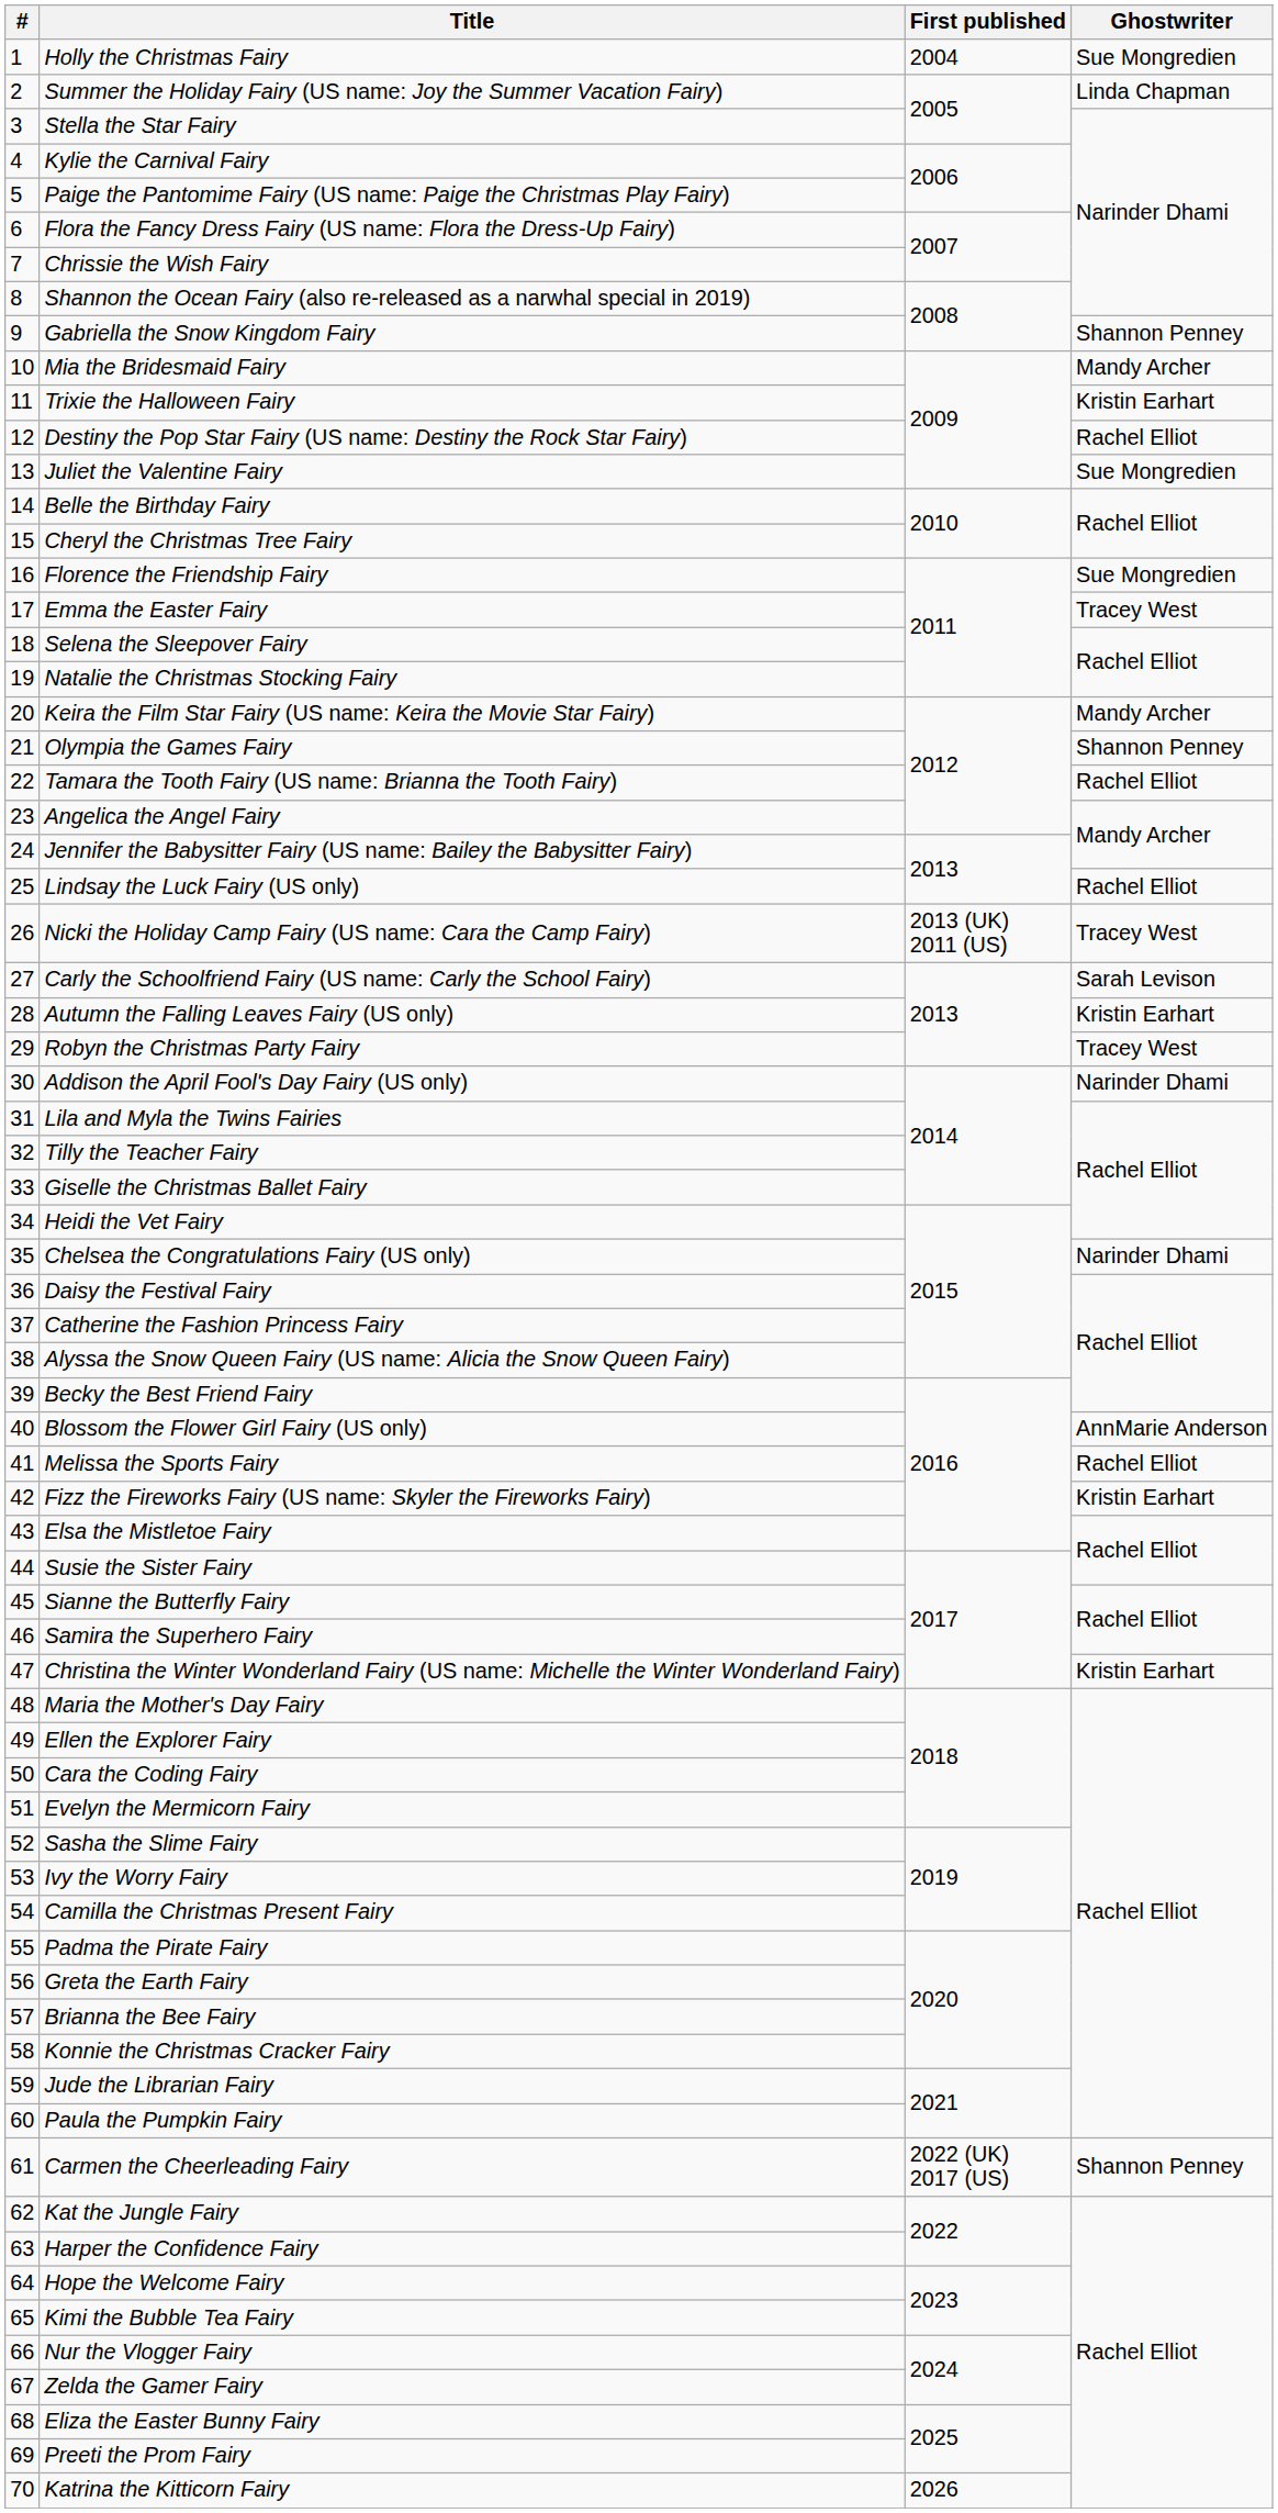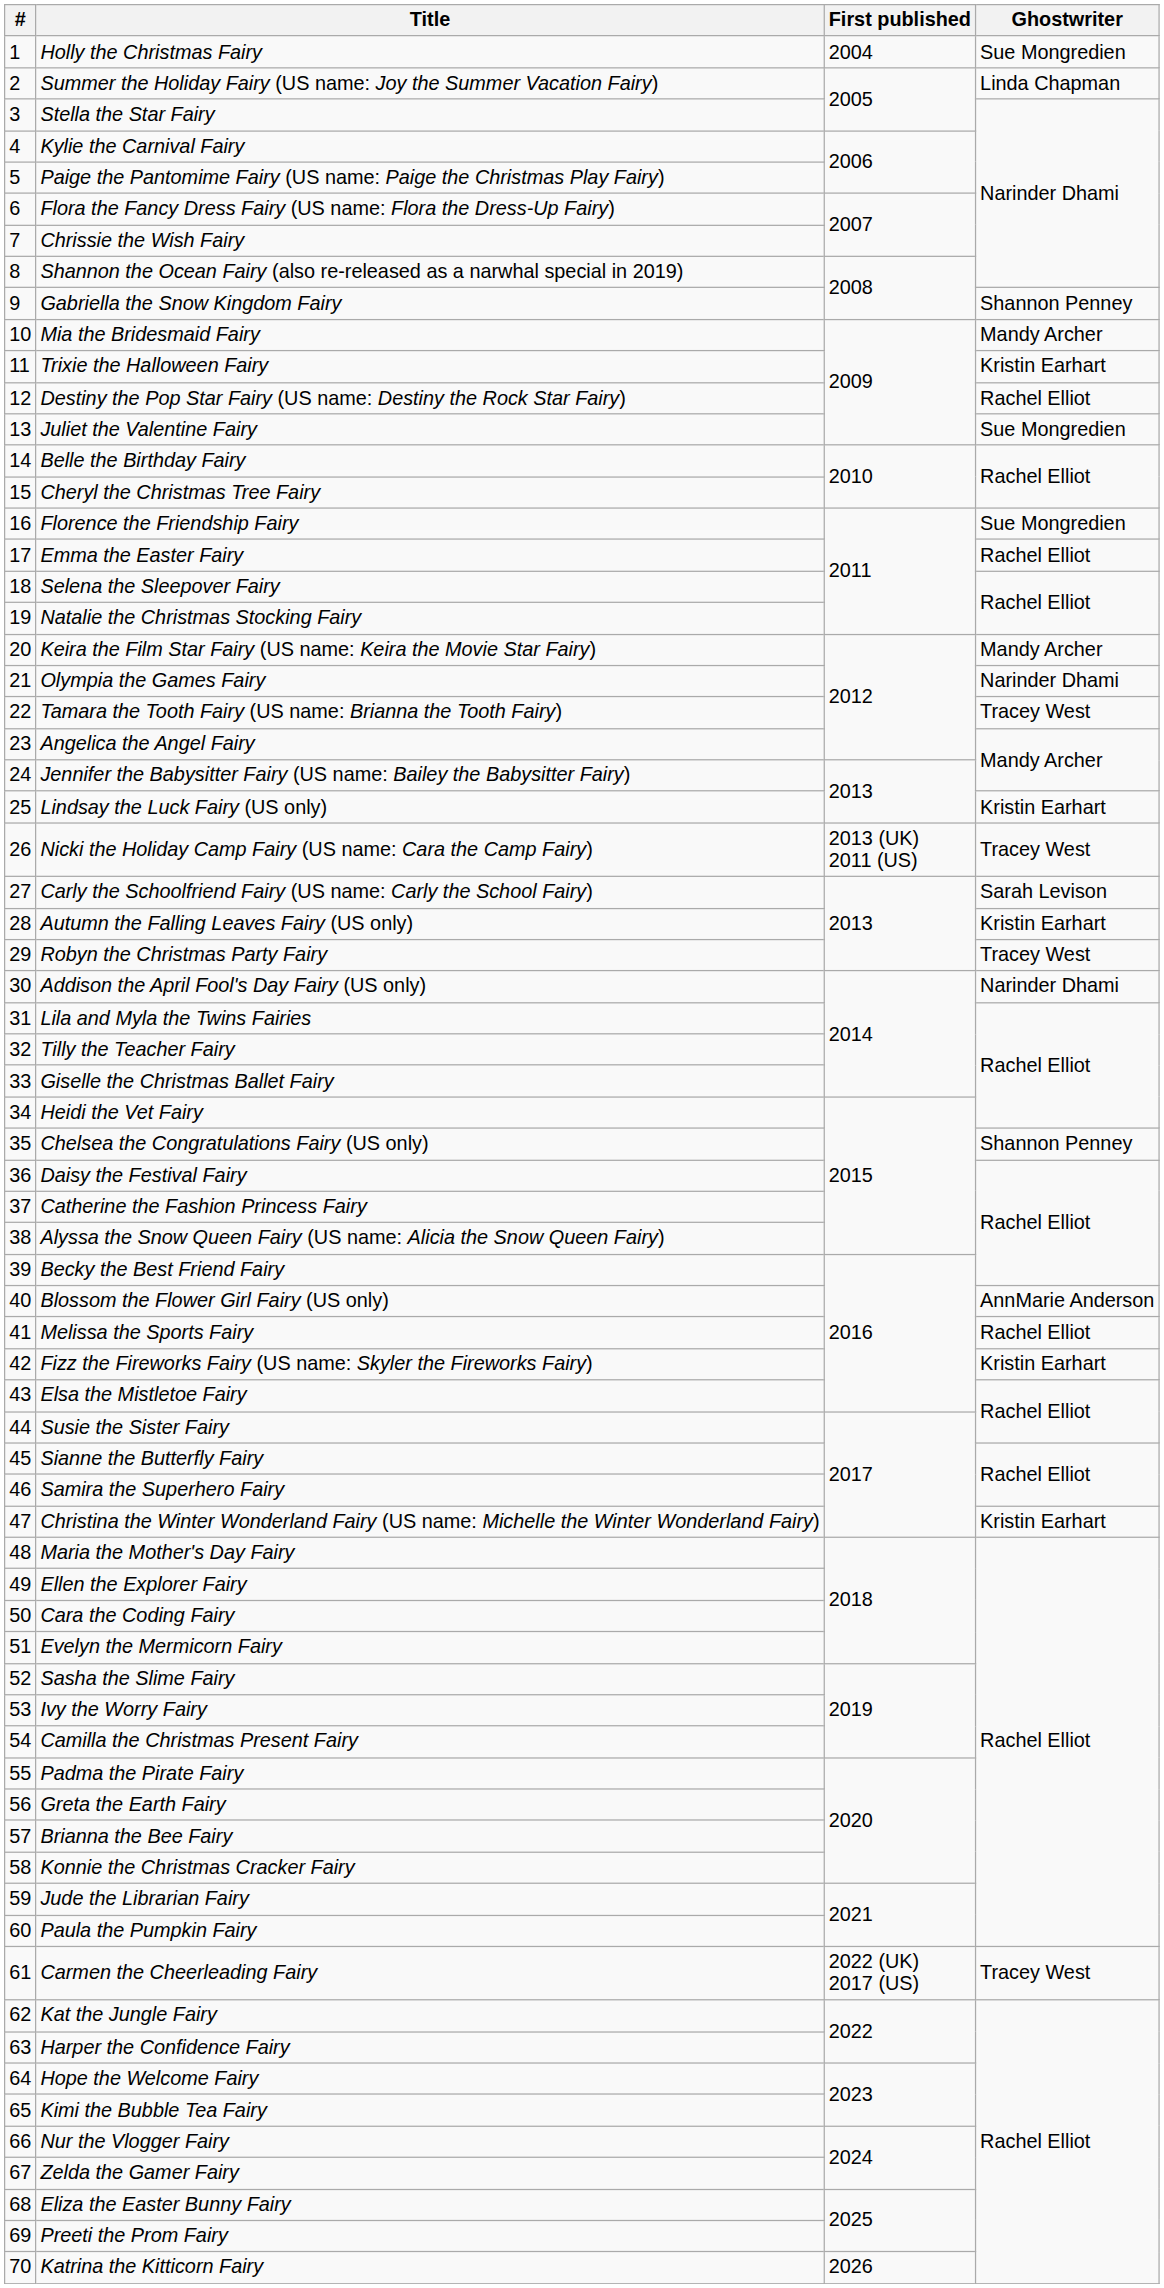 <table class="wikitable sortable nowraplinks">
 <tr>
 <th scope="col">#</th>
 <th scope="col">Title</th>
 <th scope="col">First published</th>
 <th scope="col">Ghostwriter</th>
 </tr>
 <tr>
 <td bgcolor=>1</td>
 <td><em>Holly the Christmas Fairy</em></td>
 <td>2004</td>
 <td>Sue Mongredien</td>
 </tr>
 <tr>
 <td bgcolor=>2</td>
 <td><em>Summer the Holiday Fairy</em> (US name: <em>Joy the Summer Vacation Fairy</em>)</td>
 <td rowspan="2">2005</td>
 <td>Linda Chapman</td>
 </tr>
 <tr>
 <td bgcolor=>3</td>
 <td><em>Stella the Star Fairy</em></td>
 <td rowspan="6">Narinder Dhami</td>
 </tr>
 <tr>
 <td bgcolor=>4</td>
 <td><em>Kylie the Carnival Fairy</em></td>
 <td rowspan="2">2006</td>
 </tr>
 <tr>
 <td bgcolor=>5</td>
 <td><em>Paige the Pantomime Fairy</em> (US name: <em>Paige the Christmas Play Fairy</em>)</td>
 </tr>
 <tr>
 <td bgcolor=>6</td>
 <td><em>Flora the Fancy Dress Fairy</em> (US name: <em>Flora the Dress-Up Fairy</em>)</td>
 <td rowspan="2">2007</td>
 </tr>
 <tr>
 <td bgcolor=>7</td>
 <td><em>Chrissie the Wish Fairy</em></td>
 </tr>
 <tr>
 <td bgcolor=>8</td>
 <td><em>Shannon the Ocean Fairy</em> (also re-released as a narwhal special in 2019)</td>
 <td rowspan="2">2008</td>
 </tr>
 <tr>
 <td bgcolor=>9</td>
 <td><em>Gabriella the Snow Kingdom Fairy</em></td>
 <td>Shannon Penney</td>
 </tr>
 <tr>
 <td bgcolor=>10</td>
 <td><em>Mia the Bridesmaid Fairy</em></td>
 <td rowspan="4">2009</td>
 <td>Mandy Archer</td>
 </tr>
 <tr>
 <td bgcolor=>11</td>
 <td><em>Trixie the Halloween Fairy</em></td>
 <td>Kristin Earhart</td>
 </tr>
 <tr>
 <td bgcolor=>12</td>
 <td><em>Destiny the Pop Star Fairy</em> (US name: <em>Destiny the Rock Star Fairy</em>)</td>
 <td>Rachel Elliot</td>
 </tr>
 <tr>
 <td bgcolor=>13</td>
 <td><em>Juliet the Valentine Fairy</em></td>
 <td>Sue Mongredien</td>
 </tr>
 <tr>
 <td bgcolor=>14</td>
 <td><em>Belle the Birthday Fairy</em></td>
 <td rowspan="2">2010</td>
 <td rowspan="2">Rachel Elliot</td>
 </tr>
 <tr>
 <td bgcolor=>15</td>
 <td><em>Cheryl the Christmas Tree Fairy</em></td>
 </tr>
 <tr>
 <td bgcolor=>16</td>
 <td><em>Florence the Friendship Fairy</em></td>
 <td rowspan="4">2011</td>
 <td>Sue Mongredien</td>
 </tr>
 <tr>
 <td bgcolor=>17</td>
 <td><em>Emma the Easter Fairy</em></td>
-<td>Tracey West</td>
+<td>Rachel Elliot</td>
 </tr>
 <tr>
 <td bgcolor=>18</td>
 <td><em>Selena the Sleepover Fairy</em></td>
 <td rowspan="2">Rachel Elliot</td>
 </tr>
 <tr>
 <td bgcolor=>19</td>
 <td><em>Natalie the Christmas Stocking Fairy</em></td>
 </tr>
 <tr>
 <td bgcolor=>20</td>
 <td><em>Keira the Film Star Fairy</em> (US name: <em>Keira the Movie Star Fairy</em>)</td>
 <td rowspan="4">2012</td>
 <td>Mandy Archer</td>
 </tr>
 <tr>
 <td bgcolor=>21</td>
 <td><em>Olympia the Games Fairy</em></td>
-<td>Shannon Penney</td>
+<td>Narinder Dhami</td>
 </tr>
 <tr>
 <td bgcolor=>22</td>
 <td><em>Tamara the Tooth Fairy</em> (US name: <em>Brianna the Tooth Fairy</em>)</td>
-<td>Rachel Elliot</td>
+<td>Tracey West</td>
 </tr>
 <tr>
 <td bgcolor=>23</td>
 <td><em>Angelica the Angel Fairy</em></td>
 <td rowspan="2">Mandy Archer</td>
 </tr>
 <tr>
 <td bgcolor=>24</td>
 <td><em>Jennifer the Babysitter Fairy</em> (US name: <em>Bailey the Babysitter Fairy</em>)</td>
 <td rowspan="2">2013</td>
 </tr>
 <tr>
 <td bgcolor=>25</td>
 <td><em>Lindsay the Luck Fairy</em> (US only)</td>
-<td>Rachel Elliot</td>
+<td>Kristin Earhart</td>
 </tr>
 <tr>
 <td bgcolor=>26</td>
 <td><em>Nicki the Holiday Camp Fairy</em> (US name: <em>Cara the Camp Fairy</em>)</td>
 <td>2013 (UK)<br>2011 (US)</td>
 <td>Tracey West</td>
 </tr>
 <tr>
 <td bgcolor=>27</td>
 <td><em>Carly the Schoolfriend Fairy</em> (US name: <em>Carly the School Fairy</em>)</td>
 <td rowspan="3">2013</td>
 <td>Sarah Levison</td>
 </tr>
 <tr>
 <td bgcolor=>28</td>
 <td><em>Autumn the Falling Leaves Fairy</em> (US only)</td>
 <td>Kristin Earhart</td>
 </tr>
 <tr>
 <td bgcolor=>29</td>
 <td><em>Robyn the Christmas Party Fairy</em></td>
 <td>Tracey West</td>
 </tr>
 <tr>
 <td bgcolor=>30</td>
 <td><em>Addison the April Fool's Day Fairy</em> (US only)</td>
 <td rowspan="4">2014</td>
 <td>Narinder Dhami</td>
 </tr>
 <tr>
 <td bgcolor=>31</td>
 <td><em>Lila and Myla the Twins Fairies</em></td>
 <td rowspan="4">Rachel Elliot</td>
 </tr>
 <tr>
 <td bgcolor=>32</td>
 <td><em>Tilly the Teacher Fairy</em></td>
 </tr>
 <tr>
 <td bgcolor=>33</td>
 <td><em>Giselle the Christmas Ballet Fairy</em></td>
 </tr>
 <tr>
 <td bgcolor=>34</td>
 <td><em>Heidi the Vet Fairy</em></td>
 <td rowspan="5">2015</td>
 </tr>
 <tr>
 <td bgcolor=>35</td>
 <td><em>Chelsea the Congratulations Fairy</em> (US only)</td>
-<td>Narinder Dhami</td>
+<td>Shannon Penney</td>
 </tr>
 <tr>
 <td bgcolor=>36</td>
 <td><em>Daisy the Festival Fairy</em></td>
 <td rowspan="4">Rachel Elliot</td>
 </tr>
 <tr>
 <td bgcolor=>37</td>
 <td><em>Catherine the Fashion Princess Fairy</em></td>
 </tr>
 <tr>
 <td bgcolor=>38</td>
 <td><em>Alyssa the Snow Queen Fairy</em> (US name: <em>Alicia the Snow Queen Fairy</em>)</td>
 </tr>
 <tr>
 <td bgcolor=>39</td>
 <td><em>Becky the Best Friend Fairy</em></td>
 <td rowspan="5">2016</td>
 </tr>
 <tr>
 <td bgcolor=>40</td>
 <td><em>Blossom the Flower Girl Fairy</em> (US only)</td>
 <td>AnnMarie Anderson</td>
 </tr>
 <tr>
 <td bgcolor=>41</td>
 <td><em>Melissa the Sports Fairy</em></td>
 <td>Rachel Elliot</td>
 </tr>
 <tr>
 <td bgcolor=>42</td>
 <td><em>Fizz the Fireworks Fairy</em> (US name: <em>Skyler the Fireworks Fairy</em>)</td>
 <td>Kristin Earhart</td>
 </tr>
 <tr>
 <td bgcolor=>43</td>
 <td><em>Elsa the Mistletoe Fairy</em></td>
 <td rowspan="2">Rachel Elliot</td>
 </tr>
 <tr>
 <td bgcolor=>44</td>
 <td><em>Susie the Sister Fairy</em></td>
 <td rowspan="4">2017</td>
 </tr>
 <tr>
 <td bgcolor=>45</td>
 <td><em>Sianne the Butterfly Fairy</em></td>
 <td rowspan="2">Rachel Elliot</td>
 </tr>
 <tr>
 <td bgcolor=>46</td>
 <td><em>Samira the Superhero Fairy</em></td>
 </tr>
 <tr>
 <td bgcolor=>47</td>
 <td><em>Christina the Winter Wonderland Fairy</em> (US name: <em>Michelle the Winter Wonderland Fairy</em>)</td>
 <td>Kristin Earhart</td>
 </tr>
 <tr>
 <td bgcolor=>48</td>
 <td><em>Maria the Mother's Day Fairy</em></td>
 <td rowspan="4">2018</td>
 <td rowspan="13">Rachel Elliot</td>
 </tr>
 <tr>
 <td bgcolor=>49</td>
 <td><em>Ellen the Explorer Fairy</em></td>
 </tr>
 <tr>
 <td bgcolor=>50</td>
 <td><em>Cara the Coding Fairy</em></td>
 </tr>
 <tr>
 <td bgcolor=>51</td>
 <td><em>Evelyn the Mermicorn Fairy</em></td>
 </tr>
 <tr>
 <td bgcolor=>52</td>
 <td><em>Sasha the Slime Fairy</em></td>
 <td rowspan="3">2019</td>
 </tr>
 <tr>
 <td bgcolor=>53</td>
 <td><em>Ivy the Worry Fairy</em></td>
 </tr>
 <tr>
 <td bgcolor=>54</td>
 <td><em>Camilla the Christmas Present Fairy</em></td>
 </tr>
 <tr>
 <td bgcolor=>55</td>
 <td><em>Padma the Pirate Fairy</em></td>
 <td rowspan="4">2020</td>
 </tr>
 <tr>
 <td bgcolor=>56</td>
 <td><em>Greta the Earth Fairy</em></td>
 </tr>
 <tr>
 <td bgcolor=>57</td>
 <td><em>Brianna the Bee Fairy</em></td>
 </tr>
 <tr>
 <td bgcolor=>58</td>
 <td><em>Konnie the Christmas Cracker Fairy</em></td>
 </tr>
 <tr>
 <td bgcolor=>59</td>
 <td><em>Jude the Librarian Fairy</em></td>
 <td rowspan="2">2021</td>
 </tr>
 <tr>
 <td bgcolor=>60</td>
 <td><em>Paula the Pumpkin Fairy</em></td>
 </tr>
 <tr>
 <td bgcolor=>61</td>
 <td><em>Carmen the Cheerleading Fairy</em></td>
 <td>2022 (UK)<br>2017 (US)</td>
-<td>Shannon Penney</td>
+<td>Tracey West</td>
 </tr>
 <tr>
 <td bgcolor=>62</td>
 <td><em>Kat the Jungle Fairy</em></td>
 <td rowspan="2">2022</td>
 <td rowspan="9">Rachel Elliot</td>
 </tr>
 <tr>
 <td bgcolor=>63</td>
 <td><em>Harper the Confidence Fairy</em></td>
 </tr>
 <tr>
 <td bgcolor=>64</td>
 <td><em>Hope the Welcome Fairy</em></td>
 <td rowspan="2">2023</td>
 </tr>
 <tr>
 <td bgcolor=>65</td>
 <td><em>Kimi the Bubble Tea Fairy</em></td>
 </tr>
 <tr>
 <td bgcolor=>66</td>
 <td><em>Nur the Vlogger Fairy</em></td>
 <td rowspan="2">2024</td>
 </tr>
 <tr>
 <td>67</td>
 <td><em>Zelda the Gamer Fairy</em></td>
 </tr>
 <tr>
 <td>68</td>
 <td><em>Eliza the Easter Bunny Fairy</em></td>
 <td rowspan="2">2025</td>
 </tr>
 <tr>
 <td>69</td>
 <td><em>Preeti the Prom Fairy</em></td>
 </tr>
 <tr>
 <td>70</td>
 <td><em>Katrina the Kitticorn Fairy</em></td>
 <td>2026</td>
 </tr>
 </table>
